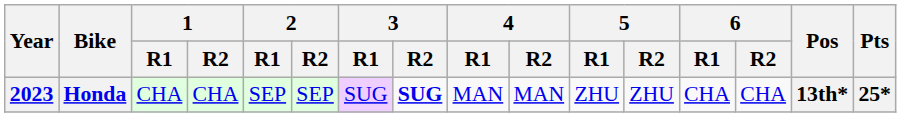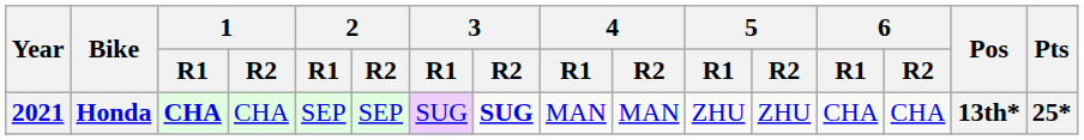 <table class="wikitable" style="text-align:center; font-size:90%">
 <tr>
 <th valign="middle" rowspan=2>Year</th>
 <th valign="middle" rowspan=2>Bike</th>
 <th colspan=2>1</th>
 <th colspan=2>2</th>
 <th colspan=2>3</th>
 <th colspan=2>4</th>
 <th colspan=2>5</th>
 <th colspan=2>6</th>
 <th rowspan=2>Pos</th>
 <th rowspan=2>Pts</th>
 </tr>
 <tr>
 <th>R1</th>
 <th>R2</th>
 <th>R1</th>
 <th>R2</th>
 <th>R1</th>
 <th>R2</th>
 <th>R1</th>
 <th>R2</th>
 <th>R1</th>
 <th>R2</th>
 <th>R1</th>
 <th>R2</th>
 </tr>
 <tr>
-<th><a href='#'>2023</a></th>
+<th><a href='#'>2021</a></th>
 <th><a href='#'>Honda</a></th>
-<td style="background:#dfffdf;"><a href='#'>CHA</a><br></td>
+<td style="background:#dfffdf;"><strong><a href='#'>CHA</a><br></strong></td>
 <td style="background:#dfffdf;"><a href='#'>CHA</a><br></td>
 <td style="background:#dfffdf;"><a href='#'>SEP</a><br></td>
 <td style="background:#dfffdf;"><a href='#'>SEP</a><br></td>
 <td style="background:#efcfff;"><a href='#'>SUG</a><br></td>
 <td style="background:#;"><strong><a href='#'>SUG</a><br></strong></td>
 <td style="background:#;"><a href='#'>MAN</a><br></td>
 <td style="background:#;"><a href='#'>MAN</a><br></td>
 <td style="background:#;"><a href='#'>ZHU</a><br></td>
 <td style="background:#;"><a href='#'>ZHU</a><br></td>
 <td style="background:#;"><a href='#'>CHA</a><br></td>
 <td style="background:#;"><a href='#'>CHA</a><br></td>
 <th style="background:#;">13th*</th>
 <th style="background:#;">25*</th>
 </tr>
 </table>
